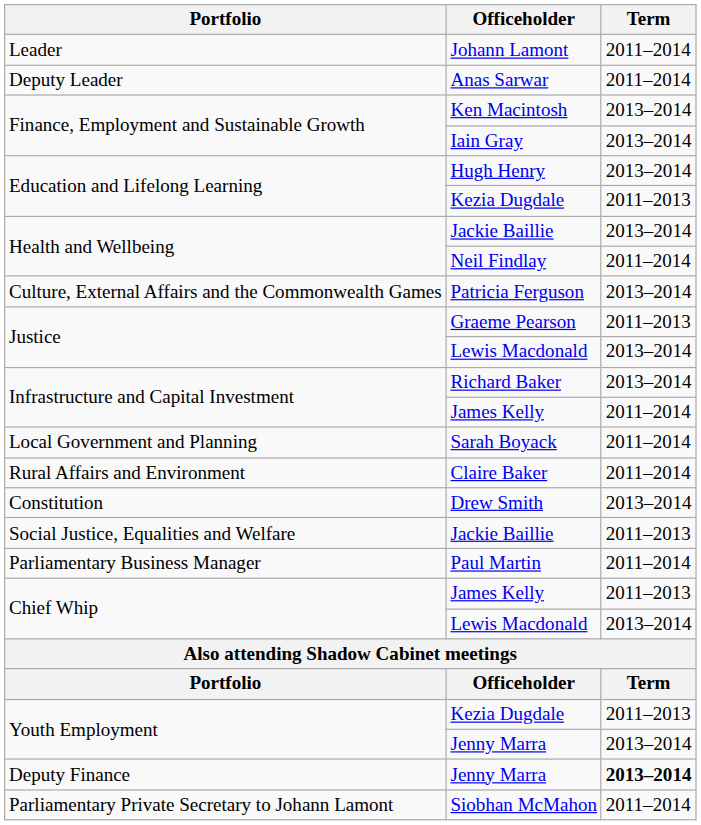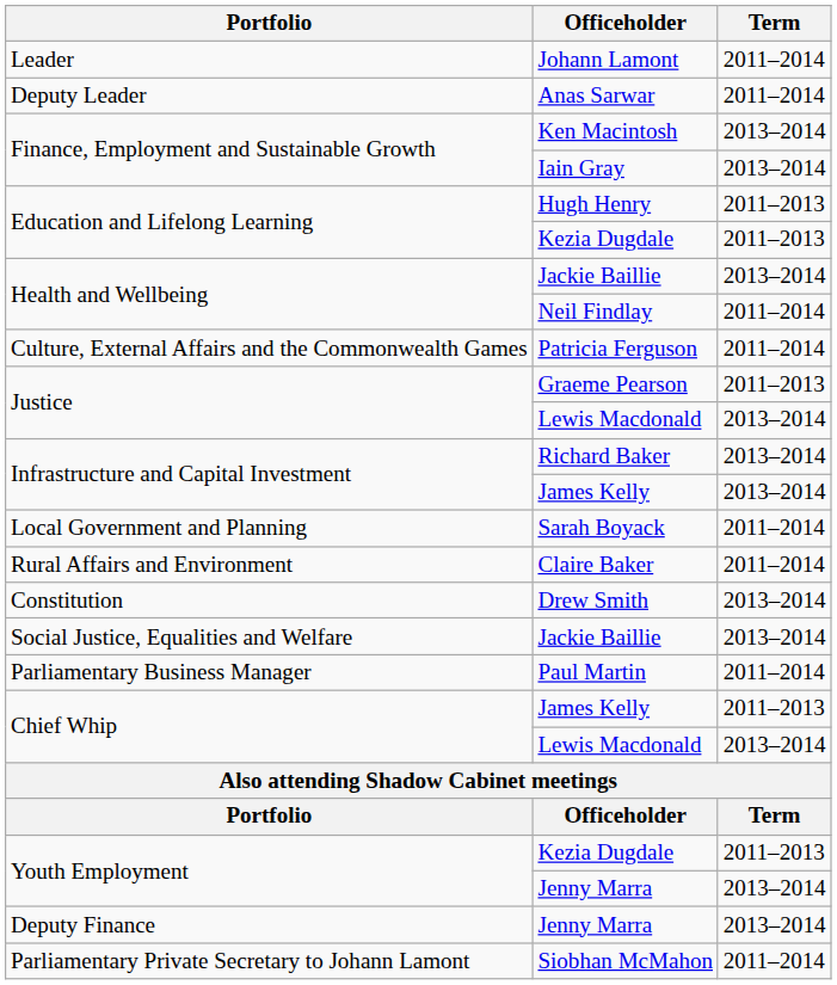 <table class="wikitable">
 <tr>
 <th>Portfolio</th>
 <th>Officeholder</th>
 <th>Term</th>
 </tr>
 <tr>
 <td>Leader</td>
 <td><a href='#'>Johann Lamont</a></td>
 <td>2011–2014</td>
 </tr>
 <tr>
 <td>Deputy Leader</td>
 <td><a href='#'>Anas Sarwar</a></td>
 <td>2011–2014</td>
 </tr>
 <tr>
 <td rowspan="2">Finance, Employment and Sustainable Growth</td>
 <td><a href='#'>Ken Macintosh</a></td>
 <td>2013–2014</td>
 </tr>
 <tr>
 <td><a href='#'>Iain Gray</a></td>
 <td>2013–2014</td>
 </tr>
 <tr>
 <td rowspan="2">Education and Lifelong Learning</td>
 <td><a href='#'>Hugh Henry</a></td>
-<td>2013–2014</td>
+<td>2011–2013</td>
 </tr>
 <tr>
 <td><a href='#'>Kezia Dugdale</a></td>
 <td>2011–2013</td>
 </tr>
 <tr>
 <td rowspan="2">Health and Wellbeing</td>
 <td><a href='#'>Jackie Baillie</a></td>
 <td>2013–2014</td>
 </tr>
 <tr>
 <td><a href='#'>Neil Findlay</a></td>
 <td>2011–2014</td>
 </tr>
 <tr>
 <td>Culture, External Affairs and the Commonwealth Games</td>
 <td><a href='#'>Patricia Ferguson</a></td>
-<td>2013–2014</td>
+<td>2011–2014</td>
 </tr>
 <tr>
 <td rowspan="2">Justice</td>
 <td><a href='#'>Graeme Pearson</a></td>
 <td>2011–2013</td>
 </tr>
 <tr>
 <td><a href='#'>Lewis Macdonald</a></td>
 <td>2013–2014</td>
 </tr>
 <tr>
 <td rowspan="2">Infrastructure and Capital Investment</td>
 <td><a href='#'>Richard Baker</a></td>
 <td>2013–2014</td>
 </tr>
 <tr>
 <td><a href='#'>James Kelly</a></td>
-<td>2011–2014</td>
+<td>2013–2014</td>
 </tr>
 <tr>
 <td>Local Government and Planning</td>
 <td><a href='#'>Sarah Boyack</a></td>
 <td>2011–2014</td>
 </tr>
 <tr>
 <td>Rural Affairs and Environment</td>
 <td><a href='#'>Claire Baker</a></td>
 <td>2011–2014</td>
 </tr>
 <tr>
 <td>Constitution</td>
 <td><a href='#'>Drew Smith</a></td>
 <td>2013–2014</td>
 </tr>
 <tr>
 <td>Social Justice, Equalities and Welfare</td>
 <td><a href='#'>Jackie Baillie</a></td>
-<td>2011–2013</td>
+<td>2013–2014</td>
 </tr>
 <tr>
 <td>Parliamentary Business Manager</td>
 <td><a href='#'>Paul Martin</a></td>
 <td>2011–2014</td>
 </tr>
 <tr>
 <td rowspan="2">Chief Whip</td>
 <td><a href='#'>James Kelly</a></td>
 <td>2011–2013</td>
 </tr>
 <tr>
 <td><a href='#'>Lewis Macdonald</a></td>
 <td>2013–2014</td>
 </tr>
 <tr>
 <th colspan="3">Also attending Shadow Cabinet meetings</th>
 </tr>
 <tr>
 <th>Portfolio</th>
 <th>Officeholder</th>
 <th>Term</th>
 </tr>
 <tr>
 <td rowspan="2">Youth Employment</td>
 <td><a href='#'>Kezia Dugdale</a></td>
 <td>2011–2013</td>
 </tr>
 <tr>
 <td><a href='#'>Jenny Marra</a></td>
 <td>2013–2014</td>
 </tr>
 <tr>
 <td>Deputy Finance</td>
 <td><a href='#'>Jenny Marra</a></td>
-<td><strong>2013–2014</strong></td>
+<td>2013–2014</td>
 </tr>
 <tr>
 <td>Parliamentary Private Secretary to Johann Lamont</td>
 <td><a href='#'>Siobhan McMahon</a></td>
 <td>2011–2014</td>
 </tr>
 </table>
